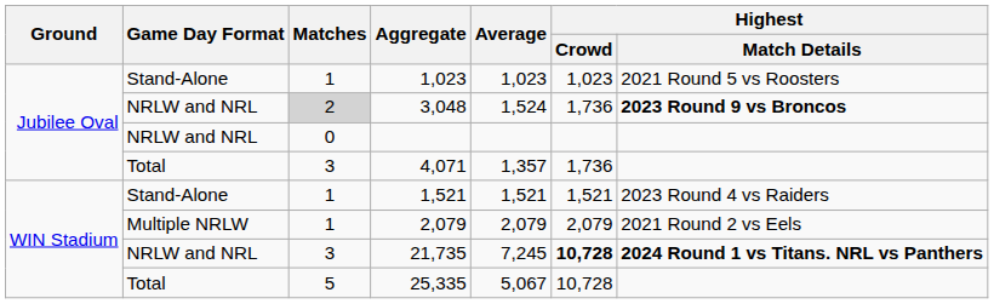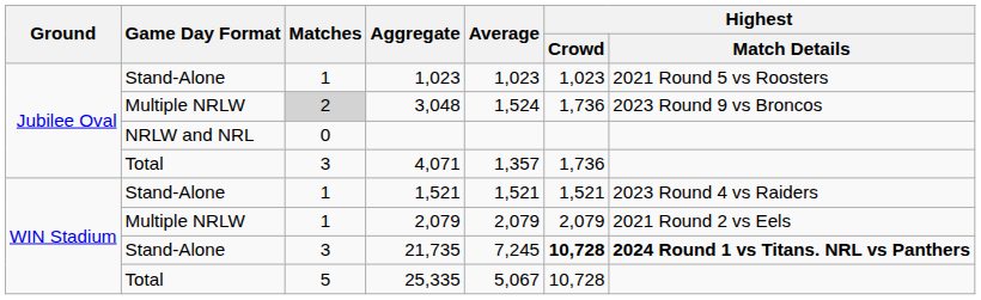 <table class="wikitable" style="border-collapse:collapse; font-size:100%; text-align:right;">
 <tr>
 <th rowspan=2>Ground</th>
 <th rowspan=2>Game Day Format</th>
 <th rowspan=2>Matches</th>
 <th rowspan=2>Aggregate</th>
 <th rowspan=2>Average</th>
 <th colspan=2>Highest</th>
 </tr>
 <tr>
 <th>Crowd</th>
 <th>Match Details</th>
 </tr>
 <tr>
 <td rowspan = 4><a href='#'>Jubilee Oval</a></td>
 <td align=left>Stand-Alone</td>
 <td align=center>1</td>
 <td>1,023</td>
 <td>1,023</td>
 <td>1,023</td>
 <td align=left>2021 Round 5 vs Roosters</td>
 </tr>
 <tr>
-<td align=left>NRLW and NRL</td>
+<td align=left>Multiple NRLW</td>
 <td align=center style="background: lightgrey;">2</td>
 <td>3,048</td>
 <td>1,524</td>
 <td>1,736</td>
-<td align=left><strong>2023 Round 9 vs Broncos</strong></td>
+<td align=left>2023 Round 9 vs Broncos</td>
 </tr>
 <tr>
 <td align=left>NRLW and NRL</td>
 <td align=center>0</td>
 <td></td>
 <td></td>
 <td></td>
 <td></td>
 </tr>
 <tr>
 <td align=left>Total</td>
 <td align=center>3</td>
 <td>4,071</td>
 <td>1,357</td>
 <td>1,736</td>
 <td></td>
 </tr>
 <tr>
 <td rowspan = 4 align=center><a href='#'>WIN Stadium</a></td>
 <td align=left>Stand-Alone</td>
 <td align=center>1</td>
 <td>1,521</td>
 <td>1,521</td>
 <td>1,521</td>
 <td align=left>2023 Round 4 vs Raiders</td>
 </tr>
 <tr>
 <td align=left>Multiple NRLW</td>
 <td align=center>1</td>
 <td>2,079</td>
 <td>2,079</td>
 <td>2,079</td>
 <td align=left>2021 Round 2 vs Eels</td>
 </tr>
 <tr>
-<td align=left>NRLW and NRL</td>
+<td align=left>Stand-Alone</td>
 <td align=center>3</td>
 <td>21,735</td>
 <td>7,245</td>
 <td><strong>10,728</strong></td>
 <td align=left><strong>2024 Round 1 vs Titans. NRL vs Panthers</strong></td>
 </tr>
 <tr>
 <td align=left>Total</td>
 <td align=center>5</td>
 <td>25,335</td>
 <td>5,067</td>
 <td>10,728</td>
 <td></td>
 </tr>
 </table>
